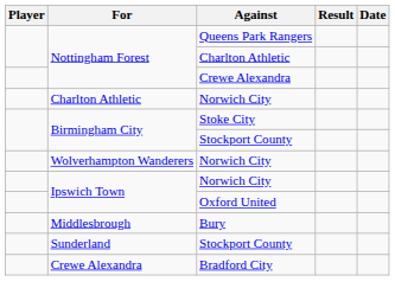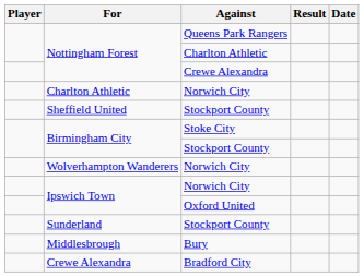 <table class="wikitable sortable">
 <tr>
 <th>Player</th>
 <th>For</th>
 <th>Against</th>
 <th align=center>Result</th>
 <th>Date</th>
 </tr>
 <tr>
 <td rowspan="2" align="3"> </td>
 <td rowspan="3"><a href='#'>Nottingham Forest</a></td>
 <td><a href='#'>Queens Park Rangers</a></td>
 <td align="center"></td>
 <td></td>
 </tr>
 <tr>
 <td><a href='#'>Charlton Athletic</a></td>
 <td align="center"></td>
 <td></td>
 </tr>
 <tr>
 <td> </td>
 <td><a href='#'>Crewe Alexandra</a></td>
 <td align="center"></td>
 <td></td>
 </tr>
 <tr>
 <td> </td>
 <td><a href='#'>Charlton Athletic</a></td>
 <td><a href='#'>Norwich City</a></td>
+<td align="center"></td>
+<td></td>
+</tr>
+<tr>
+<td> </td>
+<td><a href='#'>Sheffield United</a></td>
+<td><a href='#'>Stockport County</a></td>
 <td align="center"></td>
 <td></td>
 </tr>
 <tr>
 <td rowspan="2" align="3"> </td>
 <td rowspan="2"><a href='#'>Birmingham City</a></td>
 <td><a href='#'>Stoke City</a></td>
 <td align="center"></td>
 <td></td>
 </tr>
 <tr>
 <td><a href='#'>Stockport County</a></td>
 <td align="center"></td>
 <td></td>
 </tr>
 <tr>
 <td> </td>
 <td><a href='#'>Wolverhampton Wanderers</a></td>
 <td><a href='#'>Norwich City</a></td>
 <td align="center"></td>
 <td></td>
 </tr>
 <tr>
 <td> </td>
 <td rowspan="2"><a href='#'>Ipswich Town</a></td>
 <td><a href='#'>Norwich City</a></td>
 <td align="center"></td>
 <td></td>
 </tr>
 <tr>
 <td> </td>
 <td><a href='#'>Oxford United</a></td>
 <td align="center"></td>
 <td></td>
 </tr>
 <tr>
 <td> </td>
-<td><a href='#'>Middlesbrough</a></td>
-<td><a href='#'>Bury</a></td>
+<td><a href='#'>Sunderland</a></td>
+<td><a href='#'>Stockport County</a></td>
 <td align="center"></td>
 <td></td>
 </tr>
 <tr>
 <td> </td>
-<td><a href='#'>Sunderland</a></td>
-<td><a href='#'>Stockport County</a></td>
+<td><a href='#'>Middlesbrough</a></td>
+<td><a href='#'>Bury</a></td>
 <td align="center"></td>
 <td></td>
 </tr>
 <tr>
 <td> </td>
 <td><a href='#'>Crewe Alexandra</a></td>
 <td><a href='#'>Bradford City</a></td>
 <td align="center"></td>
 <td></td>
 </tr>
 </table>
